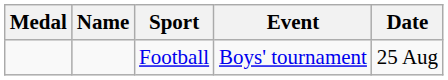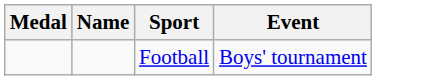 <table class="wikitable sortable" style="font-size:90%">
 <tr>
 <th>Medal</th>
 <th>Name</th>
 <th>Sport</th>
 <th>Event</th>
-<th>Date</th>
 </tr>
 <tr>
 <td></td>
 <td><br></td>
 <td><a href='#'>Football</a></td>
 <td><a href='#'>Boys' tournament</a></td>
-<td>25 Aug</td>
 </tr>
 </table>
